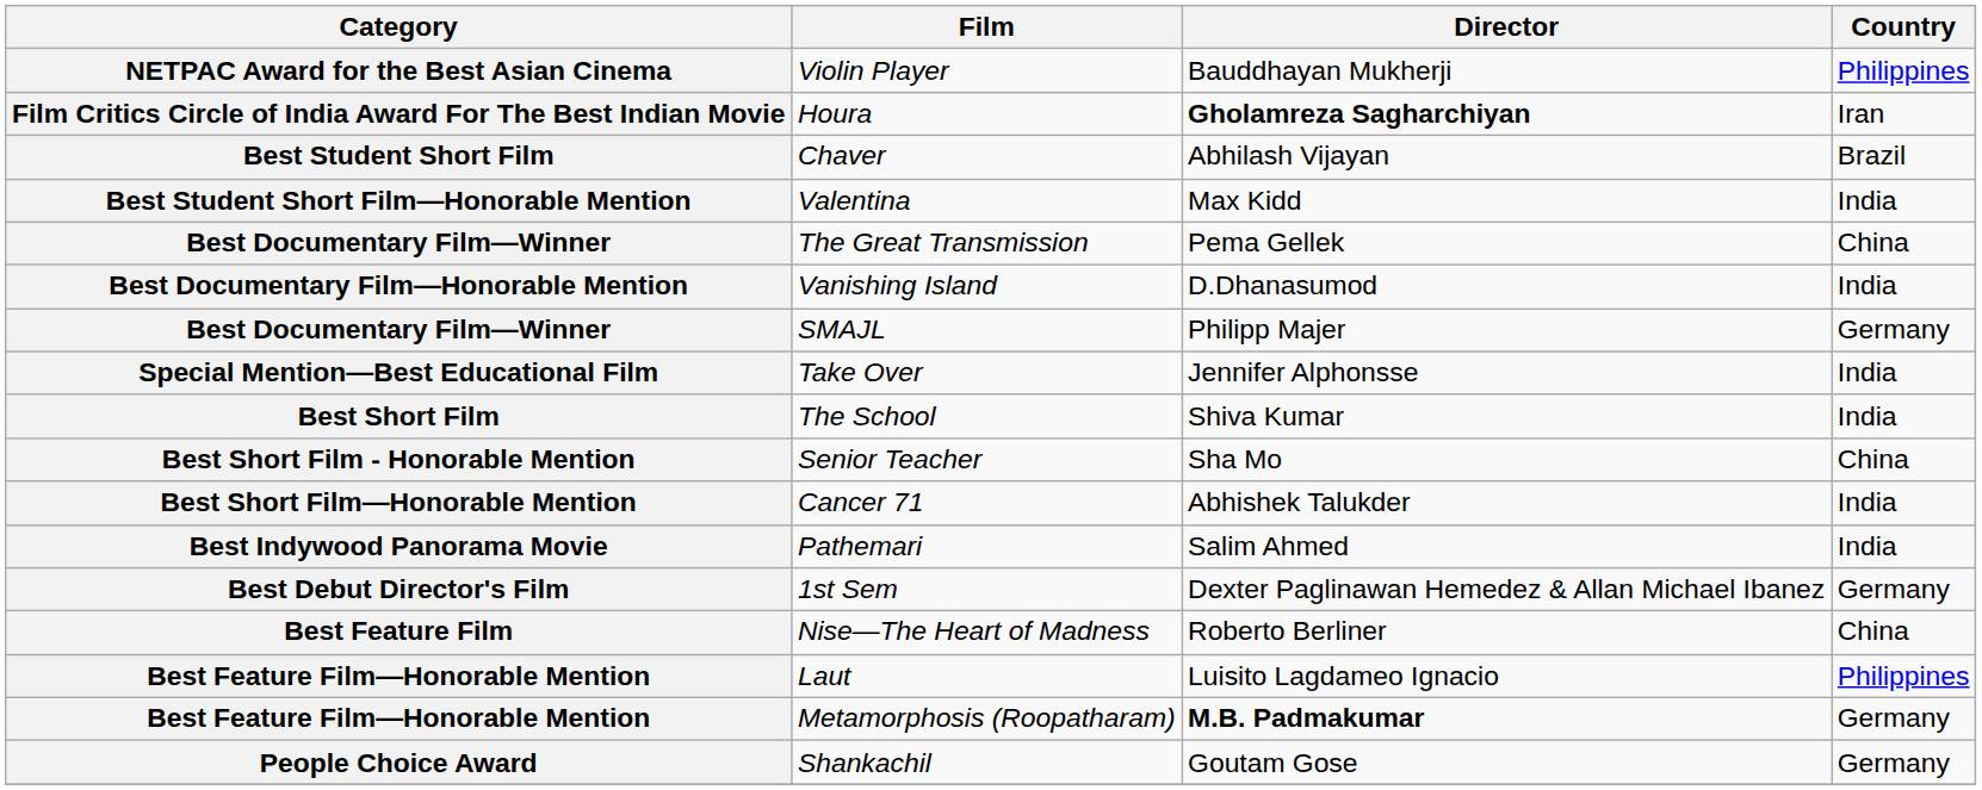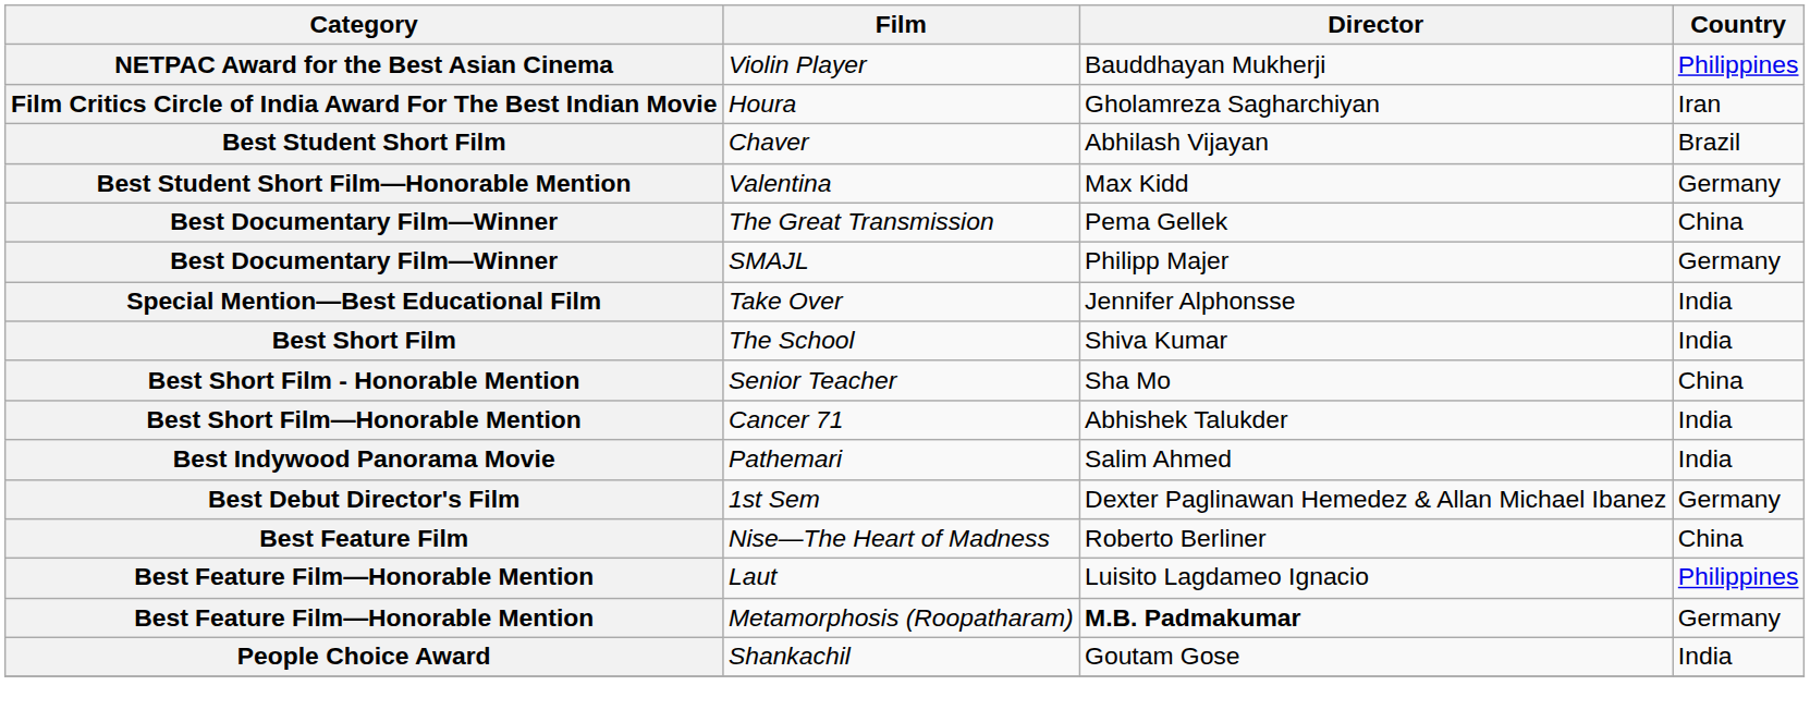 <table class="wikitable sortable">
 <tr>
 <th scope="col">Category</th>
 <th scope="col">Film</th>
 <th scope="col">Director</th>
 <th scope="col">Country</th>
 </tr>
 <tr>
 <th scope="row">NETPAC Award for the Best Asian Cinema</th>
 <td><em>Violin Player</em></td>
 <td>Bauddhayan Mukherji</td>
 <td><a href='#'>Philippines</a></td>
 </tr>
 <tr>
 <th scope="row">Film Critics Circle of India Award For The Best Indian Movie</th>
 <td><em>Houra</em></td>
-<td><strong>Gholamreza Sagharchiyan</strong></td>
+<td>Gholamreza Sagharchiyan</td>
 <td>Iran</td>
 </tr>
 <tr>
 <th scope="row">Best Student Short Film</th>
 <td><em>Chaver</em></td>
 <td>Abhilash Vijayan</td>
 <td>Brazil</td>
 </tr>
 <tr>
 <th scope="row">Best Student Short Film—Honorable Mention</th>
 <td><em>Valentina</em></td>
 <td>Max Kidd</td>
-<td>India</td>
+<td>Germany</td>
 </tr>
 <tr>
 <th scope="row">Best Documentary Film—Winner</th>
 <td><em>The Great Transmission</em></td>
 <td>Pema Gellek</td>
 <td>China</td>
-</tr>
-<tr>
-<th scope="row">Best Documentary Film—Honorable Mention</th>
-<td><em>Vanishing Island</em></td>
-<td>D.Dhanasumod</td>
-<td>India</td>
 </tr>
 <tr>
 <th scope="row">Best Documentary Film—Winner</th>
 <td><em>SMAJL</em></td>
 <td>Philipp Majer</td>
 <td>Germany</td>
 </tr>
 <tr>
 <th scope="row">Special Mention—Best Educational Film</th>
 <td><em>Take Over</em></td>
 <td>Jennifer Alphonsse</td>
 <td>India</td>
 </tr>
 <tr>
 <th scope="row">Best Short Film</th>
 <td><em>The School</em></td>
 <td>Shiva Kumar</td>
 <td>India</td>
 </tr>
 <tr>
 <th scope="row">Best Short Film - Honorable Mention</th>
 <td><em>Senior Teacher</em></td>
 <td>Sha Mo</td>
 <td>China</td>
 </tr>
 <tr>
 <th scope="row">Best Short Film—Honorable Mention</th>
 <td><em>Cancer 71</em></td>
 <td>Abhishek Talukder</td>
 <td>India</td>
 </tr>
 <tr>
 <th scope="row">Best Indywood Panorama Movie</th>
 <td><em>Pathemari</em></td>
 <td>Salim Ahmed</td>
 <td>India</td>
 </tr>
 <tr>
 <th scope="row">Best Debut Director's Film</th>
 <td><em>1st Sem</em></td>
 <td>Dexter Paglinawan Hemedez & Allan Michael Ibanez</td>
 <td>Germany</td>
 </tr>
 <tr>
 <th scope="row">Best Feature Film</th>
 <td><em>Nise—The Heart of Madness</em></td>
 <td>Roberto Berliner</td>
 <td>China</td>
 </tr>
 <tr>
 <th scope="row">Best Feature Film—Honorable Mention</th>
 <td><em>Laut</em></td>
 <td>Luisito Lagdameo Ignacio</td>
 <td><a href='#'>Philippines</a></td>
 </tr>
 <tr>
 <th scope="row">Best Feature Film—Honorable Mention</th>
 <td><em>Metamorphosis (Roopatharam)</em></td>
 <td><strong>M.B. Padmakumar</strong></td>
 <td>Germany</td>
 </tr>
 <tr>
 <th scope="row">People Choice Award</th>
 <td><em>Shankachil</em></td>
 <td>Goutam Gose</td>
-<td>Germany</td>
+<td>India</td>
 </tr>
 <tr>
 </tr>
 </table>
